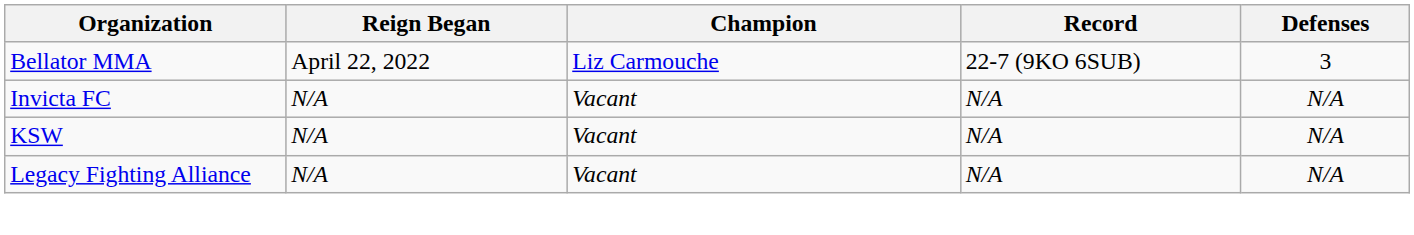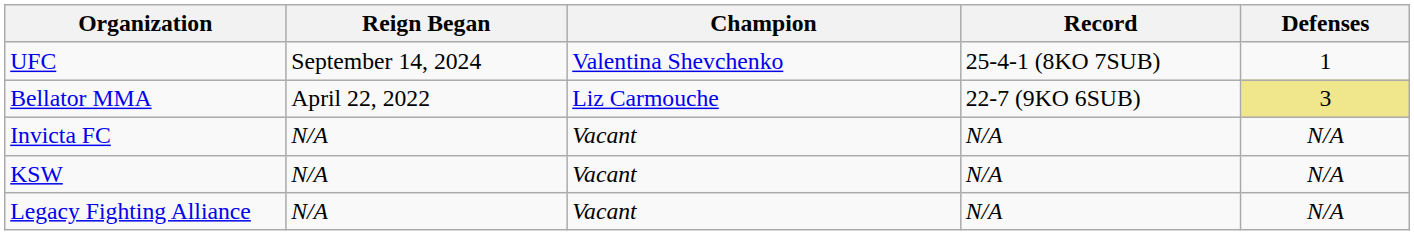 <table class="wikitable" style="width:60%;">
 <tr>
 <th style="width:20%;">Organization</th>
 <th style="width:20%;">Reign Began</th>
 <th style="width:28%;">Champion</th>
 <th style="width:20%;">Record</th>
 <th style="width:12%;">Defenses</th>
 </tr>
 <tr>
+<td><a href='#'>UFC</a></td>
+<td>September 14, 2024</td>
+<td> <a href='#'>Valentina Shevchenko</a></td>
+<td>25-4-1 (8KO 7SUB)</td>
+<td align=center>1</td>
+</tr>
+<tr>
 <td><a href='#'>Bellator MMA</a></td>
 <td>April 22, 2022</td>
 <td> <a href='#'>Liz Carmouche</a></td>
 <td>22-7 (9KO 6SUB)</td>
-<td align=center>3</td>
+<td align=center style="background: khaki;">3</td>
 </tr>
 <tr>
 <td><a href='#'>Invicta FC</a></td>
 <td><em>N/A</em></td>
 <td> <em>Vacant</em></td>
 <td><em>N/A</em></td>
 <td align=center><em>N/A</em></td>
 </tr>
 <tr>
 <td><a href='#'>KSW</a></td>
 <td><em>N/A</em></td>
 <td> <em>Vacant</em></td>
 <td><em>N/A</em></td>
 <td align=center><em>N/A</em></td>
 </tr>
 <tr>
 <td><a href='#'>Legacy Fighting Alliance</a></td>
 <td><em>N/A</em></td>
 <td> <em>Vacant</em></td>
 <td><em>N/A</em></td>
 <td align=center><em>N/A</em></td>
 </tr>
 </table>
